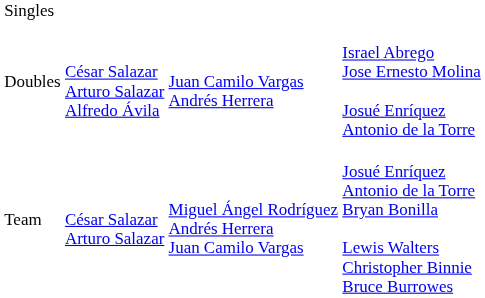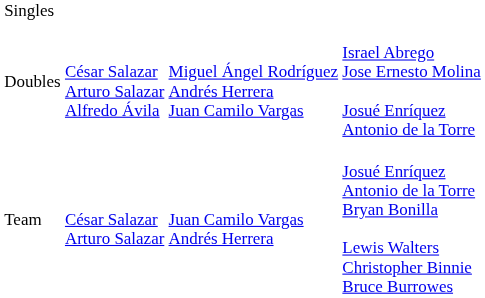 <table>
 <tr>
 <td>Singles</td>
 <td></td>
 <td></td>
 <td><br></td>
 </tr>
 <tr>
 <td>Doubles</td>
 <td><br><a href='#'>César Salazar</a><br><a href='#'>Arturo Salazar</a><br><a href='#'>Alfredo Ávila</a></td>
-<td><br><a href='#'>Juan Camilo Vargas</a><br><a href='#'>Andrés Herrera</a></td>
+<td><br><a href='#'>Miguel Ángel Rodríguez</a><br><a href='#'>Andrés Herrera</a><br><a href='#'>Juan Camilo Vargas</a></td>
 <td><br><a href='#'>Israel Abrego</a><br><a href='#'>Jose Ernesto Molina</a><br><br><a href='#'>Josué Enríquez</a><br><a href='#'>Antonio de la Torre</a></td>
 </tr>
 <tr>
 <td>Team</td>
 <td><br><a href='#'>César Salazar</a><br><a href='#'>Arturo Salazar</a></td>
-<td><br><a href='#'>Miguel Ángel Rodríguez</a><br><a href='#'>Andrés Herrera</a><br><a href='#'>Juan Camilo Vargas</a></td>
+<td><br><a href='#'>Juan Camilo Vargas</a><br><a href='#'>Andrés Herrera</a></td>
 <td><br><a href='#'>Josué Enríquez</a><br><a href='#'>Antonio de la Torre</a><br><a href='#'>Bryan Bonilla</a><br><br><a href='#'>Lewis Walters</a><br><a href='#'>Christopher Binnie</a><br><a href='#'>Bruce Burrowes</a></td>
 </tr>
 <tr>
 </tr>
 </table>
